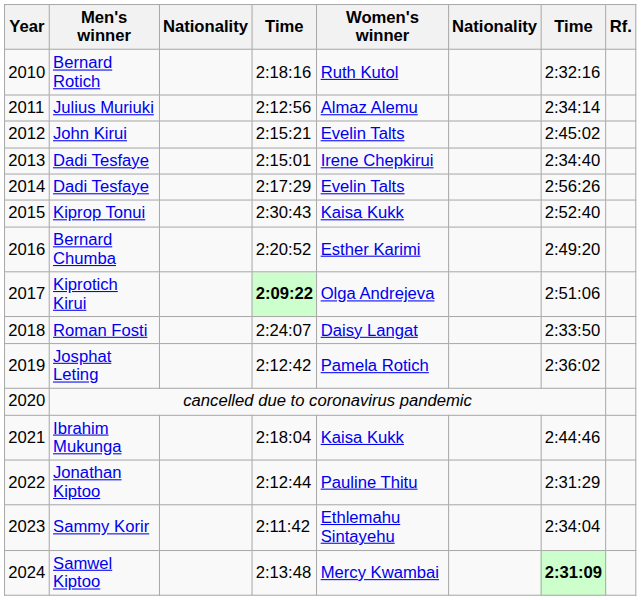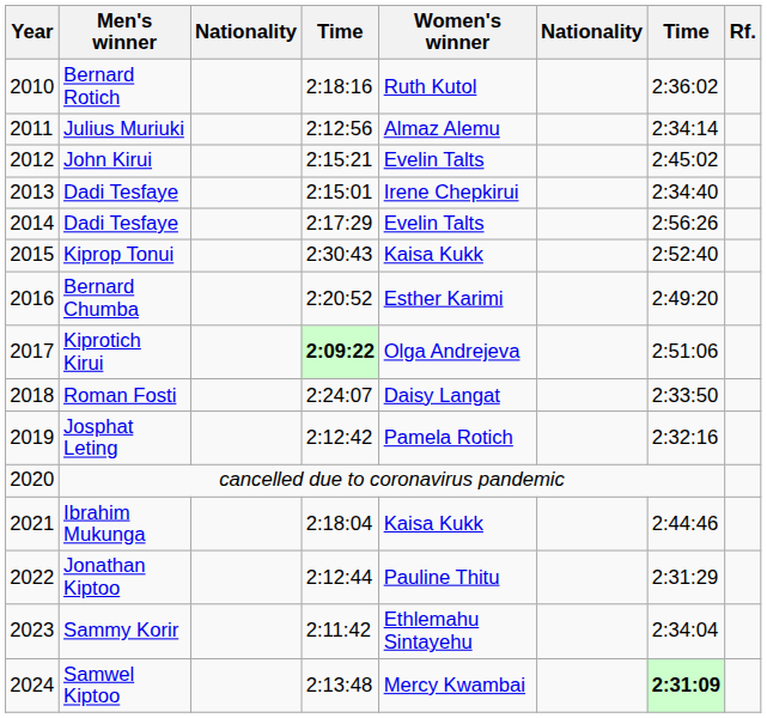 <table class="wikitable sortable">
 <tr>
 <th>Year</th>
 <th>Men's winner</th>
 <th>Nationality</th>
 <th>Time</th>
 <th>Women's winner</th>
 <th>Nationality</th>
 <th>Time</th>
 <th class="unsortable">Rf.</th>
 </tr>
 <tr>
 <td>2010</td>
 <td><a href='#'>Bernard Rotich</a></td>
 <td></td>
 <td>2:18:16</td>
 <td><a href='#'>Ruth Kutol</a></td>
 <td></td>
-<td>2:32:16</td>
+<td>2:36:02</td>
 <td></td>
 </tr>
 <tr>
 <td>2011</td>
 <td><a href='#'>Julius Muriuki</a></td>
 <td></td>
 <td>2:12:56</td>
 <td><a href='#'>Almaz Alemu</a></td>
 <td></td>
 <td>2:34:14</td>
 <td></td>
 </tr>
 <tr>
 <td>2012</td>
 <td><a href='#'>John Kirui</a></td>
 <td></td>
 <td>2:15:21</td>
 <td><a href='#'>Evelin Talts</a></td>
 <td></td>
 <td>2:45:02</td>
 <td></td>
 </tr>
 <tr>
 <td>2013</td>
 <td><a href='#'>Dadi Tesfaye</a></td>
 <td></td>
 <td>2:15:01</td>
 <td><a href='#'>Irene Chepkirui</a></td>
 <td></td>
 <td>2:34:40</td>
 <td></td>
 </tr>
 <tr>
 <td>2014</td>
 <td><a href='#'>Dadi Tesfaye</a></td>
 <td></td>
 <td>2:17:29</td>
 <td><a href='#'>Evelin Talts</a></td>
 <td></td>
 <td>2:56:26</td>
 <td></td>
 </tr>
 <tr>
 <td>2015</td>
 <td><a href='#'>Kiprop Tonui</a></td>
 <td></td>
 <td>2:30:43</td>
 <td><a href='#'>Kaisa Kukk</a></td>
 <td></td>
 <td>2:52:40</td>
 <td></td>
 </tr>
 <tr>
 <td>2016</td>
 <td><a href='#'>Bernard Chumba</a></td>
 <td></td>
 <td>2:20:52</td>
 <td><a href='#'>Esther Karimi</a></td>
 <td></td>
 <td>2:49:20</td>
 <td></td>
 </tr>
 <tr>
 <td>2017</td>
 <td><a href='#'>Kiprotich Kirui</a></td>
 <td></td>
 <td bgcolor="#CCFFCC"><strong>2:09:22</strong></td>
 <td><a href='#'>Olga Andrejeva</a></td>
 <td></td>
 <td>2:51:06</td>
 <td></td>
 </tr>
 <tr>
 <td>2018</td>
 <td><a href='#'>Roman Fosti</a></td>
 <td></td>
 <td>2:24:07</td>
 <td><a href='#'>Daisy Langat</a></td>
 <td></td>
 <td>2:33:50</td>
 <td></td>
 </tr>
 <tr>
 <td>2019</td>
 <td><a href='#'>Josphat Leting</a></td>
 <td></td>
 <td>2:12:42</td>
 <td><a href='#'>Pamela Rotich</a></td>
 <td></td>
-<td>2:36:02</td>
+<td>2:32:16</td>
 <td></td>
 </tr>
 <tr>
 <td>2020</td>
 <td colspan="6" align="center"><em>cancelled due to coronavirus pandemic</em></td>
 <td></td>
 </tr>
 <tr>
 <td>2021</td>
 <td><a href='#'>Ibrahim Mukunga</a></td>
 <td></td>
 <td>2:18:04</td>
 <td><a href='#'>Kaisa Kukk</a></td>
 <td></td>
 <td>2:44:46</td>
 <td></td>
 </tr>
 <tr>
 <td>2022</td>
 <td><a href='#'>Jonathan Kiptoo</a></td>
 <td></td>
 <td>2:12:44</td>
 <td><a href='#'>Pauline Thitu</a></td>
 <td></td>
 <td>2:31:29</td>
 <td></td>
 </tr>
 <tr>
 <td>2023</td>
 <td><a href='#'>Sammy Korir</a></td>
 <td></td>
 <td>2:11:42</td>
 <td><a href='#'>Ethlemahu Sintayehu</a></td>
 <td></td>
 <td>2:34:04</td>
 <td></td>
 </tr>
 <tr>
 <td>2024</td>
 <td><a href='#'>Samwel Kiptoo</a></td>
 <td></td>
 <td>2:13:48</td>
 <td><a href='#'>Mercy Kwambai</a></td>
 <td></td>
 <td bgcolor="#CCFFCC"><strong>2:31:09</strong></td>
 <td></td>
 </tr>
 </table>
